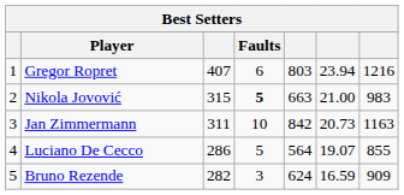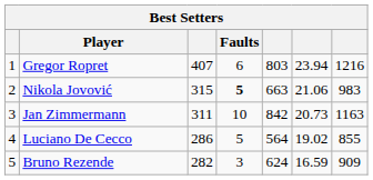 <table class="wikitable sortable" style=font-size:90%>
 <tr>
 <th colspan=7>Best Setters</th>
 </tr>
 <tr>
 <th></th>
 <th width=158>Player</th>
 <th width=20></th>
 <th width=20>Faults</th>
 <th width=20></th>
 <th width=20></th>
 <th width=20></th>
 </tr>
 <tr>
 <td>1</td>
 <td> <a href='#'>Gregor Ropret</a></td>
 <td align=center>407</td>
 <td align=center>6</td>
 <td align=center>803</td>
 <td align=center>23.94</td>
 <td align=center>1216</td>
 </tr>
 <tr>
 <td>2</td>
 <td> <a href='#'>Nikola Jovović</a></td>
 <td align=center>315</td>
 <td align=center><strong>5</strong></td>
 <td align=center>663</td>
-<td align=center>21.00</td>
+<td align=center>21.06</td>
 <td align=center>983</td>
 </tr>
 <tr>
 <td>3</td>
 <td> <a href='#'>Jan Zimmermann</a></td>
 <td align=center>311</td>
 <td align=center>10</td>
 <td align=center>842</td>
 <td align=center>20.73</td>
 <td align=center>1163</td>
 </tr>
 <tr>
 <td>4</td>
 <td> <a href='#'>Luciano De Cecco</a></td>
 <td align=center>286</td>
 <td align=center>5</td>
 <td align=center>564</td>
-<td align=center>19.07</td>
+<td align=center>19.02</td>
 <td align=center>855</td>
 </tr>
 <tr>
 <td>5</td>
 <td> <a href='#'>Bruno Rezende</a></td>
 <td align=center>282</td>
 <td align=center>3</td>
 <td align=center>624</td>
 <td align=center>16.59</td>
 <td align=center>909</td>
 </tr>
 </table>
